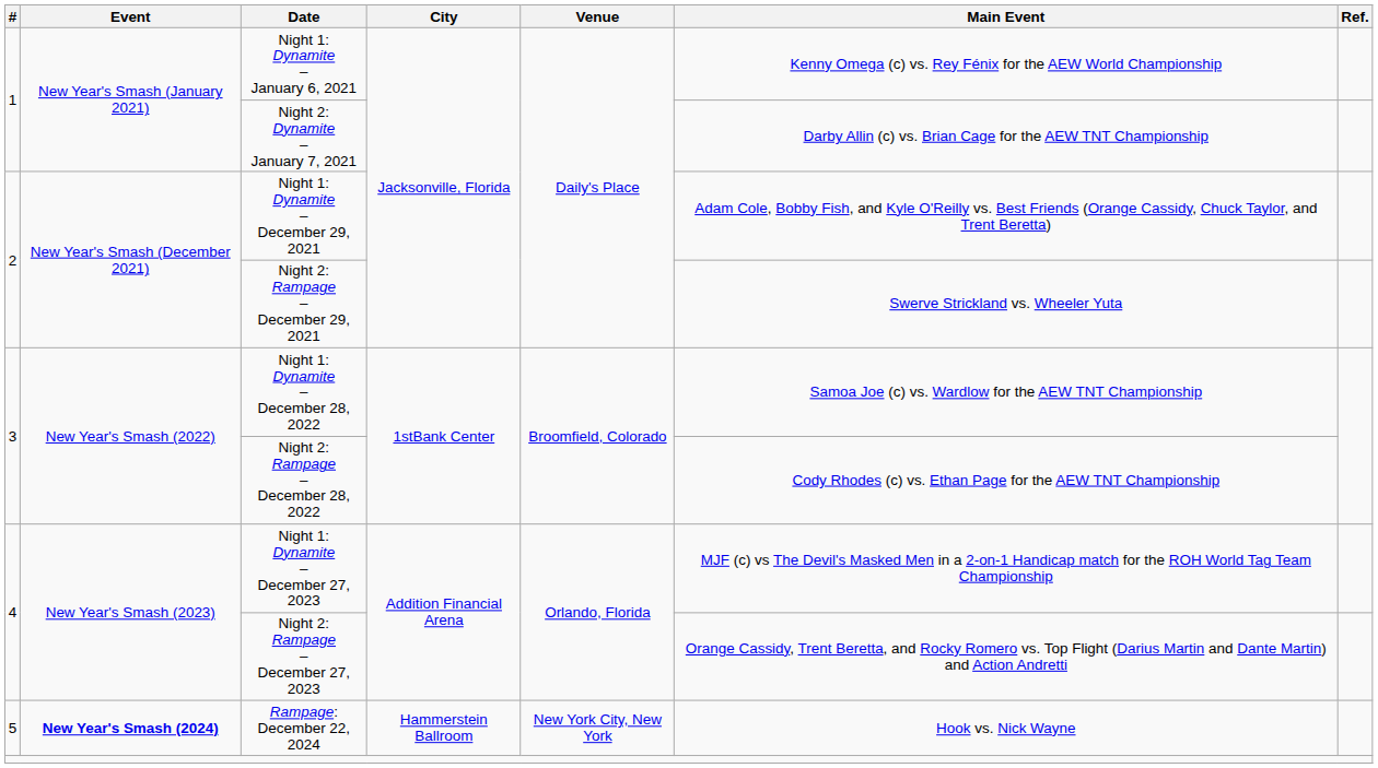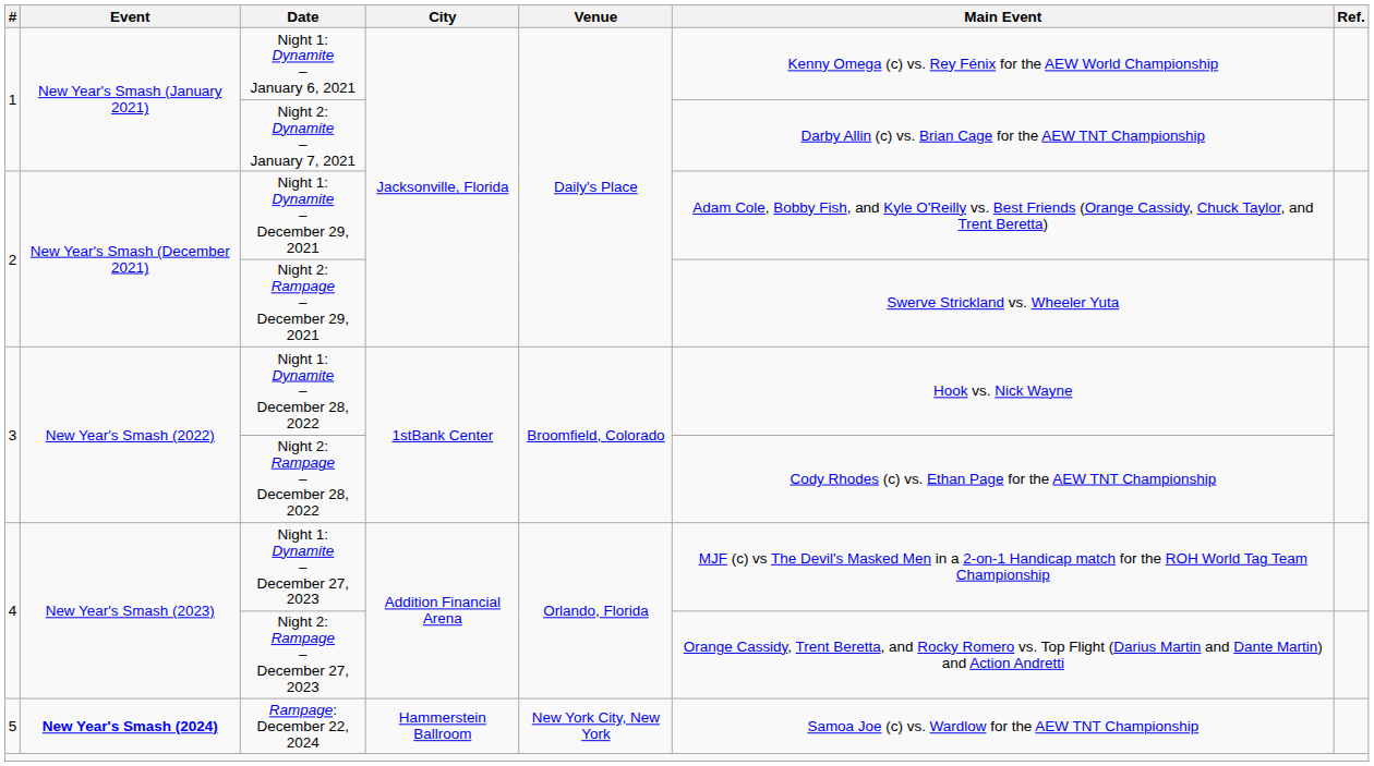 <table class="sortable wikitable succession-box" style="font-size:85%; text-align:center;" width="100%">
 <tr>
 <th>#</th>
 <th>Event</th>
 <th>Date</th>
 <th>City</th>
 <th>Venue</th>
 <th>Main Event</th>
 <th>Ref.</th>
 </tr>
 <tr>
 <td rowspan="2">1</td>
 <td rowspan="2"><a href='#'>New Year's Smash (January 2021)</a></td>
 <td>Night 1:<br><em><a href='#'>Dynamite</a></em><br>–<br>January 6, 2021</td>
 <td rowspan="4"><a href='#'>Jacksonville, Florida</a></td>
 <td rowspan="4"><a href='#'>Daily's Place</a></td>
 <td><a href='#'>Kenny Omega</a> (c) vs. <a href='#'>Rey Fénix</a>  for the <a href='#'>AEW World Championship</a></td>
 <td></td>
 </tr>
 <tr>
 <td>Night 2:<br><em><a href='#'>Dynamite</a></em><br>–<br>January 7, 2021<br></td>
 <td><a href='#'>Darby Allin</a> (c) vs. <a href='#'>Brian Cage</a> for the <a href='#'>AEW TNT Championship</a></td>
 <td></td>
 </tr>
 <tr>
 <td rowspan="2">2</td>
 <td rowspan="2"><a href='#'>New Year's Smash (December 2021)</a></td>
 <td>Night 1:<br><em><a href='#'>Dynamite</a></em><br>–<br>December 29, 2021</td>
 <td><a href='#'>Adam Cole</a>, <a href='#'>Bobby Fish</a>, and <a href='#'>Kyle O'Reilly</a> vs. <a href='#'>Best Friends</a> (<a href='#'>Orange Cassidy</a>, <a href='#'>Chuck Taylor</a>, and <a href='#'>Trent Beretta</a>)</td>
 <td></td>
 </tr>
 <tr>
 <td>Night 2:<br><em><a href='#'>Rampage</a></em><br>–<br>December 29, 2021<br></td>
 <td><a href='#'>Swerve Strickland</a> vs. <a href='#'>Wheeler Yuta</a></td>
 <td></td>
 </tr>
 <tr>
 <td rowspan="2">3</td>
 <td rowspan="2"><a href='#'>New Year's Smash (2022)</a></td>
 <td>Night 1:<br><em><a href='#'>Dynamite</a></em><br>–<br>December 28, 2022</td>
 <td rowspan="2"><a href='#'>1stBank Center</a></td>
 <td rowspan="2"><a href='#'>Broomfield, Colorado</a></td>
-<td><a href='#'>Samoa Joe</a> (c) vs. <a href='#'>Wardlow</a> for the <a href='#'>AEW TNT Championship</a></td>
+<td><a href='#'>Hook</a> vs. <a href='#'>Nick Wayne</a></td>
 <td rowspan="2"></td>
 </tr>
 <tr>
 <td>Night 2:<br><em><a href='#'>Rampage</a></em><br>–<br>December 28, 2022<br></td>
 <td><a href='#'>Cody Rhodes</a> (c) vs. <a href='#'>Ethan Page</a> for the <a href='#'>AEW TNT Championship</a></td>
 </tr>
 <tr>
 <td rowspan="2">4</td>
 <td rowspan="2"><a href='#'>New Year's Smash (2023)</a></td>
 <td>Night 1:<br><em><a href='#'>Dynamite</a></em><br>–<br>December 27, 2023</td>
 <td rowspan="2"><a href='#'>Addition Financial Arena</a></td>
 <td rowspan="2"><a href='#'>Orlando, Florida</a></td>
 <td><a href='#'>MJF</a> (c) vs <a href='#'>The Devil's Masked Men</a> in a <a href='#'>2-on-1 Handicap match</a> for the <a href='#'>ROH World Tag Team Championship</a></td>
 <td></td>
 </tr>
 <tr>
 <td>Night 2:<br><em><a href='#'>Rampage</a></em><br>–<br>December 27, 2023<br></td>
 <td><a href='#'>Orange Cassidy</a>, <a href='#'>Trent Beretta</a>, and <a href='#'>Rocky Romero</a> vs. Top Flight (<a href='#'>Darius Martin</a> and <a href='#'>Dante Martin</a>) and <a href='#'>Action Andretti</a></td>
 <td></td>
 </tr>
 <tr>
 <td>5</td>
 <td><strong><a href='#'>New Year's Smash (2024)</a></strong></td>
 <td><em><a href='#'>Rampage</a></em>:<br>December 22, 2024<br></td>
 <td><a href='#'>Hammerstein Ballroom</a></td>
 <td><a href='#'>New York City, New York</a></td>
-<td><a href='#'>Hook</a> vs. <a href='#'>Nick Wayne</a></td>
+<td><a href='#'>Samoa Joe</a> (c) vs. <a href='#'>Wardlow</a> for the <a href='#'>AEW TNT Championship</a></td>
 <td></td>
 </tr>
 <tr>
 <td colspan="7"></td>
 </tr>
 <tr>
 </tr>
 </table>
